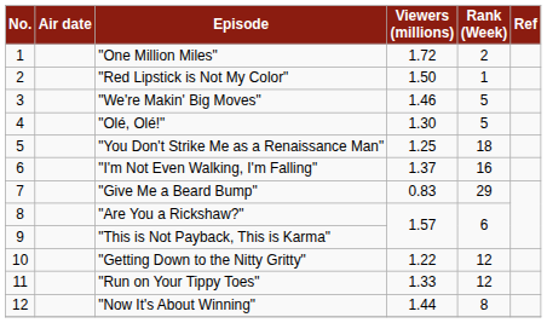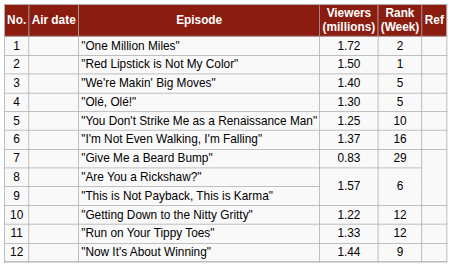 <table class="wikitable" style="text-align:center;">
 <tr>
 <th style="background:#8b1c10; color:white;">No.</th>
 <th style="background:#8b1c10; color:white;">Air date</th>
 <th style="background:#8b1c10; color:white;">Episode</th>
 <th style="background:#8b1c10; color:white;">Viewers<br>(millions)</th>
 <th style="background:#8b1c10; color:white;">Rank<br>(Week)</th>
 <th style="background:#8b1c10; color:white;">Ref</th>
 </tr>
 <tr>
 <td>1</td>
 <td></td>
 <td style="text-align:left;">"One Million Miles"</td>
 <td>1.72</td>
 <td>2</td>
 <td></td>
 </tr>
 <tr>
 <td>2</td>
 <td></td>
 <td style="text-align:left;">"Red Lipstick is Not My Color"</td>
 <td>1.50</td>
 <td>1</td>
 <td></td>
 </tr>
 <tr>
 <td>3</td>
 <td></td>
 <td style="text-align:left;">"We're Makin' Big Moves"</td>
-<td>1.46</td>
+<td>1.40</td>
 <td>5</td>
 <td></td>
 </tr>
 <tr>
 <td>4</td>
 <td></td>
 <td style="text-align:left;">"Olé, Olé!"</td>
 <td>1.30</td>
 <td>5</td>
 <td></td>
 </tr>
 <tr>
 <td>5</td>
 <td></td>
 <td style="text-align:left;">"You Don't Strike Me as a Renaissance Man"</td>
 <td>1.25</td>
-<td>18</td>
+<td>10</td>
 <td></td>
 </tr>
 <tr>
 <td>6</td>
 <td></td>
 <td style="text-align:left;">"I'm Not Even Walking, I'm Falling"</td>
 <td>1.37</td>
 <td>16</td>
 <td></td>
 </tr>
 <tr>
 <td>7</td>
 <td></td>
 <td style="text-align:left;">"Give Me a Beard Bump"</td>
 <td>0.83</td>
 <td>29</td>
 <td rowspan=3></td>
 </tr>
 <tr>
 <td>8</td>
 <td></td>
 <td style="text-align:left;">"Are You a Rickshaw?"</td>
 <td rowspan=2>1.57</td>
 <td rowspan=2>6</td>
 </tr>
 <tr>
 <td>9</td>
 <td></td>
 <td style="text-align:left;">"This is Not Payback, This is Karma"</td>
 </tr>
 <tr>
 <td>10</td>
 <td></td>
 <td style="text-align:left;">"Getting Down to the Nitty Gritty"</td>
 <td>1.22</td>
 <td>12</td>
 <td></td>
 </tr>
 <tr>
 <td>11</td>
 <td></td>
 <td style="text-align:left;">"Run on Your Tippy Toes"</td>
 <td>1.33</td>
 <td>12</td>
 <td></td>
 </tr>
 <tr>
 <td>12</td>
 <td></td>
 <td style="text-align:left;">"Now It's About Winning"</td>
 <td>1.44</td>
-<td>8</td>
+<td>9</td>
 <td></td>
 </tr>
 <tr>
 </tr>
 </table>
